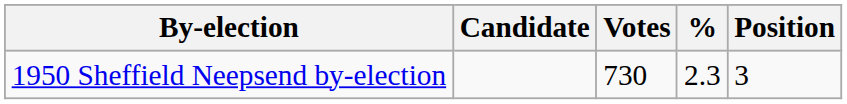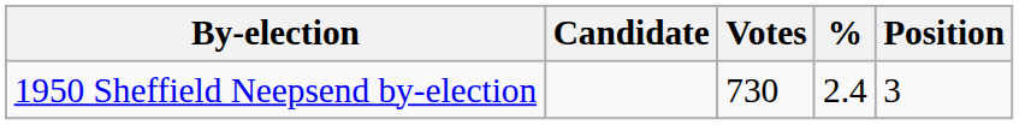 <table class="wikitable">
 <tr>
 <th>By-election</th>
 <th>Candidate</th>
 <th>Votes</th>
 <th>%</th>
 <th>Position</th>
 </tr>
 <tr>
 <td><a href='#'>1950 Sheffield Neepsend by-election</a></td>
 <td></td>
 <td>730</td>
-<td>2.3</td>
+<td>2.4</td>
 <td>3</td>
 </tr>
 </table>
